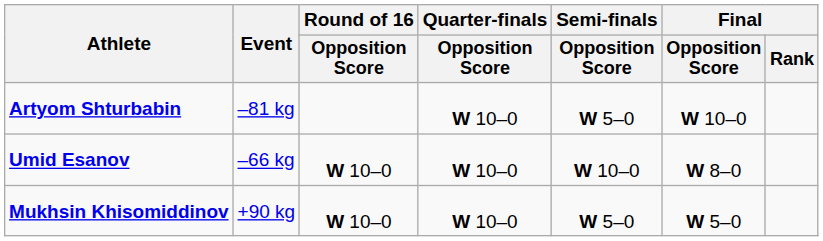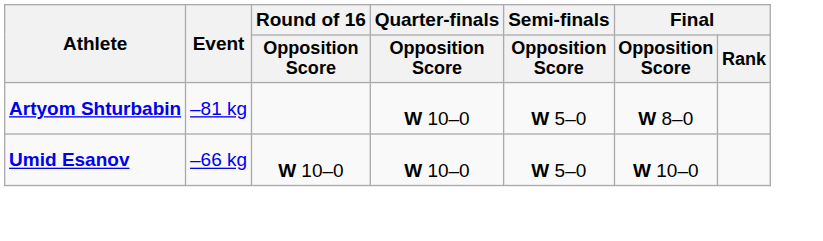 <table class=wikitable style=font-size:90%;text-align:center>
 <tr>
 <th rowspan=2>Athlete</th>
 <th rowspan=2>Event</th>
 <th>Round of 16</th>
 <th>Quarter-finals</th>
 <th>Semi-finals</th>
 <th colspan=2>Final</th>
 </tr>
 <tr style=font-size:95%>
 <th>Opposition<br>Score</th>
 <th>Opposition<br>Score</th>
 <th>Opposition<br>Score</th>
 <th>Opposition<br>Score</th>
 <th>Rank</th>
 </tr>
 <tr>
 <td align=left><strong><a href='#'>Artyom Shturbabin</a></strong></td>
 <td align=left><a href='#'>–81 kg</a></td>
 <td></td>
 <td><br><strong>W</strong> 10–0</td>
 <td><br><strong>W</strong> 5–0</td>
-<td><br><strong>W</strong> 10–0</td>
+<td><br><strong>W</strong> 8–0</td>
 <td></td>
 </tr>
 <tr>
 <td align=left><strong><a href='#'>Umid Esanov</a></strong></td>
 <td align=left><a href='#'>–66 kg</a></td>
 <td><br><strong>W</strong> 10–0</td>
 <td><br><strong>W</strong> 10–0</td>
+<td><br><strong>W</strong> 5–0</td>
 <td><br><strong>W</strong> 10–0</td>
-<td><br><strong>W</strong> 8–0</td>
-<td></td>
-</tr>
-<tr>
-<td align=left><strong><a href='#'>Mukhsin Khisomiddinov</a></strong></td>
-<td align=left><a href='#'>+90 kg</a></td>
-<td><br><strong>W</strong> 10–0</td>
-<td><br><strong>W</strong> 10–0</td>
-<td><br><strong>W</strong> 5–0</td>
-<td><br><strong>W</strong> 5–0</td>
 <td></td>
 </tr>
 </table>
